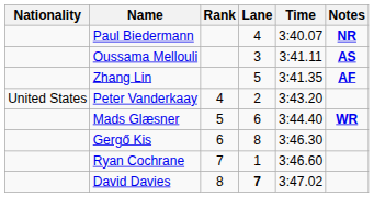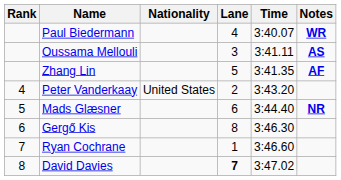 <table class="wikitable sortable" style="text-align:center">
 <tr>
+<th>Rank</th>
+<th>Name</th>
 <th>Nationality</th>
-<th>Name</th>
-<th>Rank</th>
 <th>Lane</th>
 <th>Time</th>
 <th>Notes</th>
 </tr>
 <tr>
+<td></td>
+<td align=left><a href='#'>Paul Biedermann</a></td>
 <td align=left></td>
-<td align=left><a href='#'>Paul Biedermann</a></td>
-<td></td>
 <td>4</td>
 <td>3:40.07</td>
-<td><strong><a href='#'>NR</a></strong></td>
+<td><strong><a href='#'>WR</a></strong></td>
 </tr>
 <tr>
+<td></td>
+<td align=left><a href='#'>Oussama Mellouli</a></td>
 <td align=left></td>
-<td align=left><a href='#'>Oussama Mellouli</a></td>
-<td></td>
 <td>3</td>
 <td>3:41.11</td>
 <td><strong><a href='#'>AS</a></strong></td>
 </tr>
 <tr>
+<td></td>
+<td align=left><a href='#'>Zhang Lin</a></td>
 <td align=left></td>
-<td align=left><a href='#'>Zhang Lin</a></td>
-<td></td>
 <td>5</td>
 <td>3:41.35</td>
 <td><strong><a href='#'>AF</a></strong></td>
 </tr>
 <tr>
+<td>4</td>
+<td align=left><a href='#'>Peter Vanderkaay</a></td>
 <td align=left> United States</td>
-<td align=left><a href='#'>Peter Vanderkaay</a></td>
-<td>4</td>
 <td>2</td>
 <td>3:43.20</td>
 <td></td>
 </tr>
 <tr>
+<td>5</td>
+<td align=left><a href='#'>Mads Glæsner</a></td>
 <td align=left></td>
-<td align=left><a href='#'>Mads Glæsner</a></td>
-<td>5</td>
 <td>6</td>
 <td>3:44.40</td>
-<td><strong><a href='#'>WR</a></strong></td>
+<td><strong><a href='#'>NR</a></strong></td>
 </tr>
 <tr>
+<td>6</td>
+<td align=left><a href='#'>Gergő Kis</a></td>
 <td align=left></td>
-<td align=left><a href='#'>Gergő Kis</a></td>
-<td>6</td>
 <td>8</td>
 <td>3:46.30</td>
 <td></td>
 </tr>
 <tr>
+<td>7</td>
+<td align=left><a href='#'>Ryan Cochrane</a></td>
 <td align=left></td>
-<td align=left><a href='#'>Ryan Cochrane</a></td>
-<td>7</td>
 <td>1</td>
 <td>3:46.60</td>
 <td></td>
 </tr>
 <tr>
+<td>8</td>
+<td align=left><a href='#'>David Davies</a></td>
 <td align=left></td>
-<td align=left><a href='#'>David Davies</a></td>
-<td>8</td>
 <td><strong>7</strong></td>
 <td>3:47.02</td>
 <td></td>
 </tr>
 </table>
